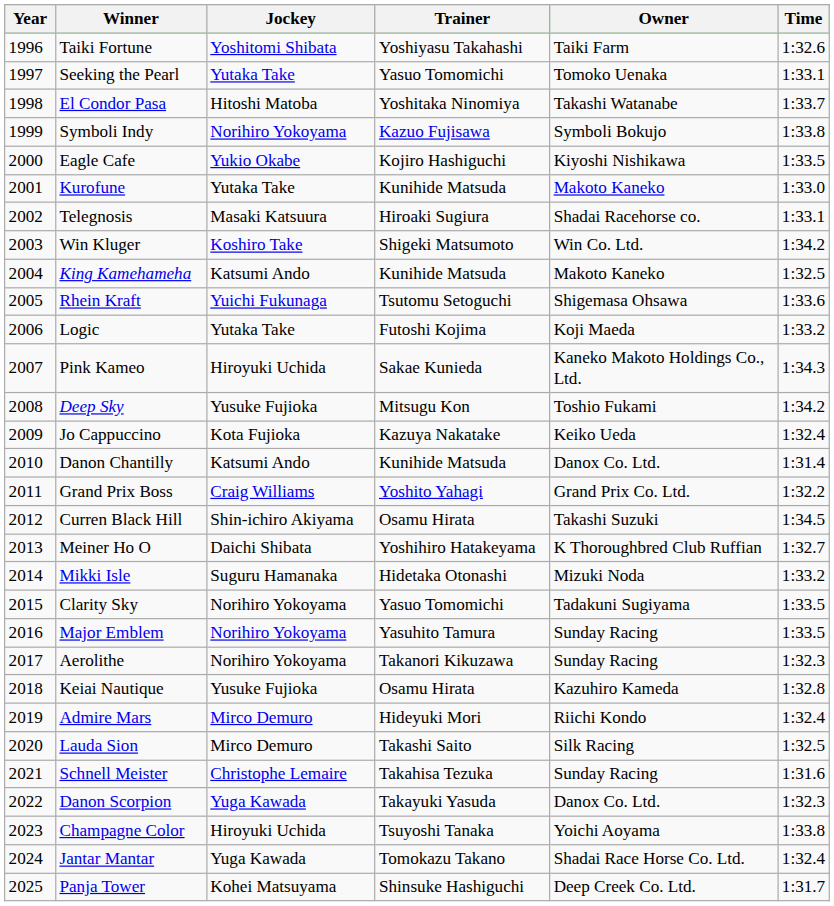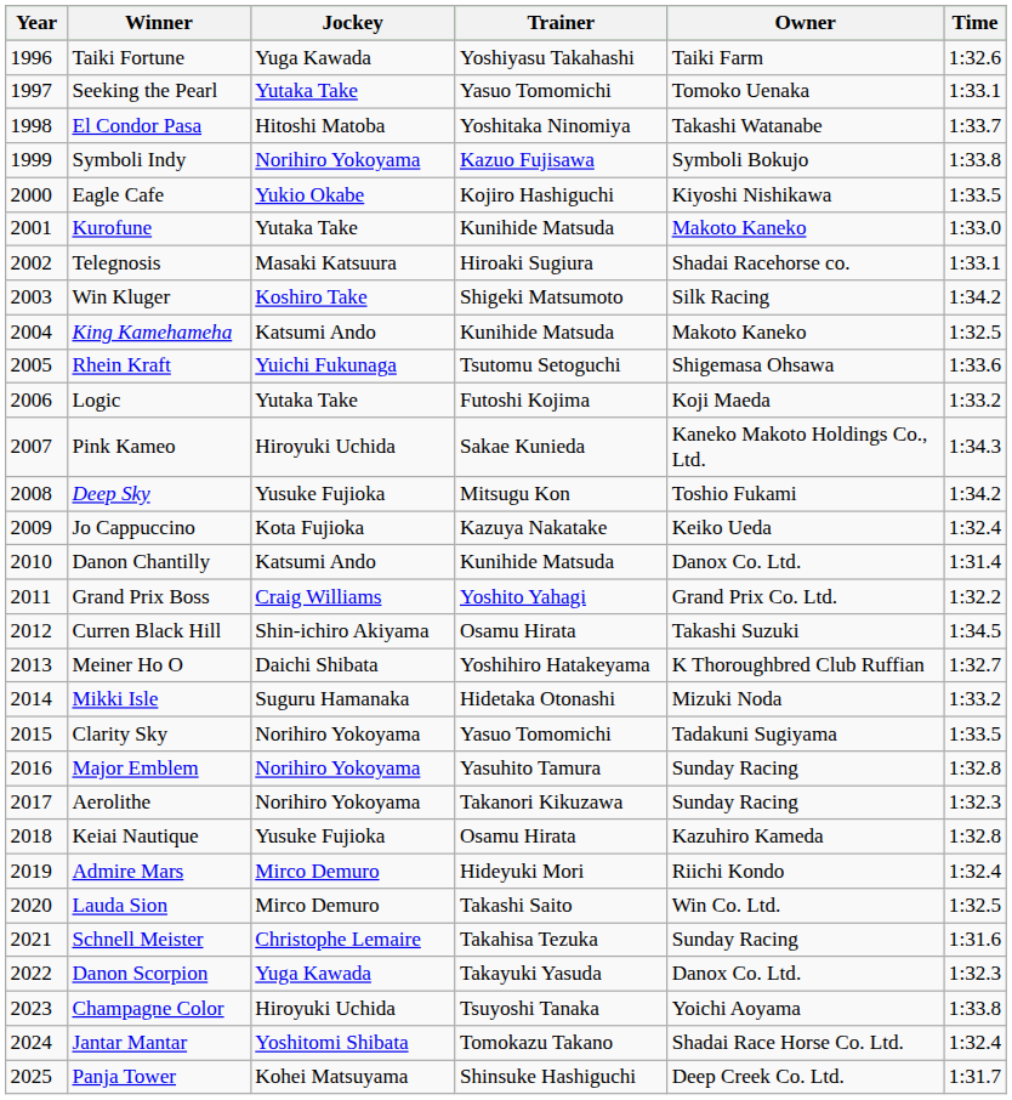 <table class="wikitable sortable" style="font-size:90%">
 <tr style="background:#7d7; text-align:center;">
 <th style="width:36px;">Year<br></th>
 <th style="width:120px;">Winner<br></th>
 <th style="width:135px;">Jockey<br></th>
 <th style="width:140px;">Trainer<br></th>
 <th style="width:185px;">Owner<br></th>
 <th>Time<br></th>
 </tr>
 <tr>
 <td>1996</td>
 <td>Taiki Fortune</td>
-<td><a href='#'>Yoshitomi Shibata</a></td>
+<td>Yuga Kawada</td>
 <td>Yoshiyasu Takahashi</td>
 <td>Taiki Farm</td>
 <td>1:32.6</td>
 </tr>
 <tr>
 <td>1997</td>
 <td>Seeking the Pearl</td>
 <td><a href='#'>Yutaka Take</a></td>
 <td>Yasuo Tomomichi</td>
 <td>Tomoko Uenaka</td>
 <td>1:33.1</td>
 </tr>
 <tr>
 <td>1998</td>
 <td><a href='#'>El Condor Pasa</a></td>
 <td>Hitoshi Matoba</td>
 <td>Yoshitaka Ninomiya</td>
 <td>Takashi Watanabe</td>
 <td>1:33.7</td>
 </tr>
 <tr>
 <td>1999</td>
 <td>Symboli Indy</td>
 <td><a href='#'>Norihiro Yokoyama</a></td>
 <td><a href='#'>Kazuo Fujisawa</a></td>
 <td>Symboli Bokujo</td>
 <td>1:33.8</td>
 </tr>
 <tr>
 <td>2000</td>
 <td>Eagle Cafe</td>
 <td><a href='#'>Yukio Okabe</a></td>
 <td>Kojiro Hashiguchi</td>
 <td>Kiyoshi Nishikawa</td>
 <td>1:33.5</td>
 </tr>
 <tr>
 <td>2001</td>
 <td><a href='#'>Kurofune</a></td>
 <td>Yutaka Take</td>
 <td>Kunihide Matsuda</td>
 <td><a href='#'>Makoto Kaneko</a></td>
 <td>1:33.0</td>
 </tr>
 <tr>
 <td>2002</td>
 <td>Telegnosis</td>
 <td>Masaki Katsuura</td>
 <td>Hiroaki Sugiura</td>
 <td>Shadai Racehorse co.</td>
 <td>1:33.1</td>
 </tr>
 <tr>
 <td>2003</td>
 <td>Win Kluger</td>
 <td><a href='#'>Koshiro Take</a></td>
 <td>Shigeki Matsumoto</td>
-<td>Win Co. Ltd.</td>
+<td>Silk Racing</td>
 <td>1:34.2</td>
 </tr>
 <tr>
 <td>2004</td>
 <td><em><a href='#'>King Kamehameha</a></em></td>
 <td>Katsumi Ando</td>
 <td>Kunihide Matsuda</td>
 <td>Makoto Kaneko</td>
 <td>1:32.5</td>
 </tr>
 <tr>
 <td>2005</td>
 <td><a href='#'>Rhein Kraft</a></td>
 <td><a href='#'>Yuichi Fukunaga</a></td>
 <td>Tsutomu Setoguchi</td>
 <td>Shigemasa Ohsawa</td>
 <td>1:33.6</td>
 </tr>
 <tr>
 <td>2006</td>
 <td>Logic</td>
 <td>Yutaka Take</td>
 <td>Futoshi Kojima</td>
 <td>Koji Maeda</td>
 <td>1:33.2</td>
 </tr>
 <tr>
 <td>2007</td>
 <td>Pink Kameo</td>
 <td>Hiroyuki Uchida</td>
 <td>Sakae Kunieda</td>
 <td>Kaneko Makoto Holdings Co., Ltd.</td>
 <td>1:34.3</td>
 </tr>
 <tr>
 <td>2008</td>
 <td><em><a href='#'>Deep Sky</a></em></td>
 <td>Yusuke Fujioka</td>
 <td>Mitsugu Kon</td>
 <td>Toshio Fukami</td>
 <td>1:34.2</td>
 </tr>
 <tr>
 <td>2009</td>
 <td>Jo Cappuccino</td>
 <td>Kota Fujioka</td>
 <td>Kazuya Nakatake</td>
 <td>Keiko Ueda</td>
 <td>1:32.4</td>
 </tr>
 <tr>
 <td>2010</td>
 <td>Danon Chantilly</td>
 <td>Katsumi Ando</td>
 <td>Kunihide Matsuda</td>
 <td>Danox Co. Ltd.</td>
 <td>1:31.4</td>
 </tr>
 <tr>
 <td>2011</td>
 <td>Grand Prix Boss</td>
 <td><a href='#'>Craig Williams</a></td>
 <td><a href='#'>Yoshito Yahagi</a></td>
 <td>Grand Prix Co. Ltd.</td>
 <td>1:32.2</td>
 </tr>
 <tr>
 <td>2012</td>
 <td>Curren Black Hill</td>
 <td>Shin-ichiro Akiyama</td>
 <td>Osamu Hirata</td>
 <td>Takashi Suzuki</td>
 <td>1:34.5</td>
 </tr>
 <tr>
 <td>2013</td>
 <td>Meiner Ho O</td>
 <td>Daichi Shibata</td>
 <td>Yoshihiro Hatakeyama</td>
 <td>K Thoroughbred Club Ruffian</td>
 <td>1:32.7</td>
 </tr>
 <tr>
 <td>2014</td>
 <td><a href='#'>Mikki Isle</a></td>
 <td>Suguru Hamanaka</td>
 <td>Hidetaka Otonashi</td>
 <td>Mizuki Noda</td>
 <td>1:33.2</td>
 </tr>
 <tr>
 <td>2015</td>
 <td>Clarity Sky</td>
 <td>Norihiro Yokoyama</td>
 <td>Yasuo Tomomichi</td>
 <td>Tadakuni Sugiyama</td>
 <td>1:33.5</td>
 </tr>
 <tr>
 <td>2016</td>
 <td><a href='#'>Major Emblem</a></td>
 <td><a href='#'>Norihiro Yokoyama</a></td>
 <td>Yasuhito Tamura</td>
 <td>Sunday Racing</td>
-<td>1:33.5</td>
+<td>1:32.8</td>
 </tr>
 <tr>
 <td>2017</td>
 <td>Aerolithe</td>
 <td>Norihiro Yokoyama</td>
 <td>Takanori Kikuzawa</td>
 <td>Sunday Racing</td>
 <td>1:32.3</td>
 </tr>
 <tr>
 <td>2018</td>
 <td>Keiai Nautique</td>
 <td>Yusuke Fujioka</td>
 <td>Osamu Hirata</td>
 <td>Kazuhiro Kameda</td>
 <td>1:32.8</td>
 </tr>
 <tr>
 <td>2019</td>
 <td><a href='#'>Admire Mars</a></td>
 <td><a href='#'>Mirco Demuro</a></td>
 <td>Hideyuki Mori</td>
 <td>Riichi Kondo</td>
 <td>1:32.4</td>
 </tr>
 <tr>
 <td>2020</td>
 <td><a href='#'>Lauda Sion</a></td>
 <td>Mirco Demuro</td>
 <td>Takashi Saito</td>
-<td>Silk Racing</td>
+<td>Win Co. Ltd.</td>
 <td>1:32.5</td>
 </tr>
 <tr>
 <td>2021</td>
 <td><a href='#'>Schnell Meister</a></td>
 <td><a href='#'>Christophe Lemaire</a></td>
 <td>Takahisa Tezuka</td>
 <td>Sunday Racing</td>
 <td>1:31.6</td>
 </tr>
 <tr>
 <td>2022</td>
 <td><a href='#'>Danon Scorpion</a></td>
 <td><a href='#'>Yuga Kawada</a></td>
 <td>Takayuki Yasuda</td>
 <td>Danox Co. Ltd.</td>
 <td>1:32.3</td>
 </tr>
 <tr>
 <td>2023</td>
 <td><a href='#'>Champagne Color</a></td>
 <td>Hiroyuki Uchida</td>
 <td>Tsuyoshi Tanaka</td>
 <td>Yoichi Aoyama</td>
 <td>1:33.8</td>
 </tr>
 <tr>
 <td>2024</td>
 <td><a href='#'>Jantar Mantar</a></td>
-<td>Yuga Kawada</td>
+<td><a href='#'>Yoshitomi Shibata</a></td>
 <td>Tomokazu Takano</td>
 <td>Shadai Race Horse Co. Ltd.</td>
 <td>1:32.4</td>
 </tr>
 <tr>
 <td>2025</td>
 <td><a href='#'>Panja Tower</a></td>
 <td>Kohei Matsuyama</td>
 <td>Shinsuke Hashiguchi</td>
 <td>Deep Creek Co. Ltd.</td>
 <td>1:31.7</td>
 </tr>
 </table>
